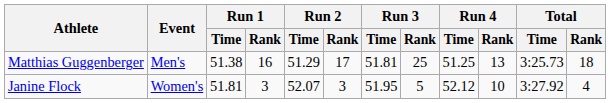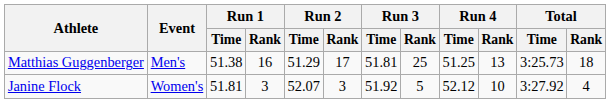 <table class="wikitable" style="font-size:90%">
 <tr>
 <th rowspan="2">Athlete</th>
 <th rowspan="2">Event</th>
 <th colspan="2">Run 1</th>
 <th colspan="2">Run 2</th>
 <th colspan="2">Run 3</th>
 <th colspan="2">Run 4</th>
 <th colspan="2">Total</th>
 </tr>
 <tr style="font-size:95%">
 <th>Time</th>
 <th>Rank</th>
 <th>Time</th>
 <th>Rank</th>
 <th>Time</th>
 <th>Rank</th>
 <th>Time</th>
 <th>Rank</th>
 <th>Time</th>
 <th>Rank</th>
 </tr>
 <tr align=center>
 <td align=left><a href='#'>Matthias Guggenberger</a></td>
 <td align=left><a href='#'>Men's</a></td>
 <td>51.38</td>
 <td>16</td>
 <td>51.29</td>
 <td>17</td>
 <td>51.81</td>
 <td>25</td>
 <td>51.25</td>
 <td>13</td>
 <td>3:25.73</td>
 <td>18</td>
 </tr>
 <tr align=center>
 <td align=left><a href='#'>Janine Flock</a></td>
 <td align=left><a href='#'>Women's</a></td>
 <td>51.81</td>
 <td>3</td>
 <td>52.07</td>
 <td>3</td>
-<td>51.95</td>
+<td>51.92</td>
 <td>5</td>
 <td>52.12</td>
 <td>10</td>
 <td>3:27.92</td>
 <td>4</td>
 </tr>
 </table>
